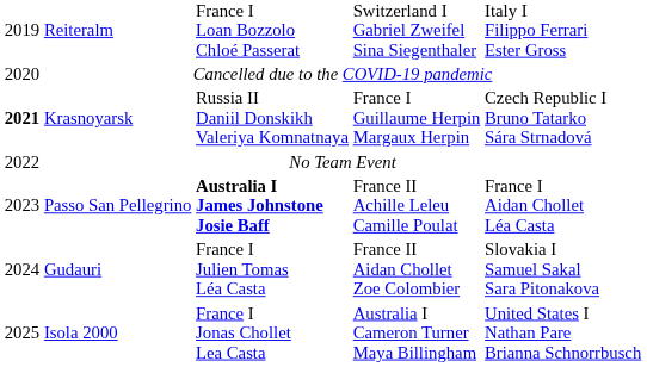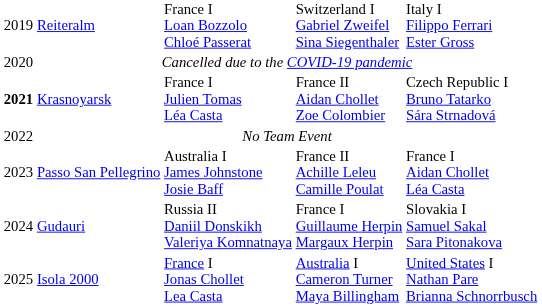 <table>
 <tr>
 <td>2019</td>
 <td> <a href='#'>Reiteralm</a></td>
 <td> France I<br><a href='#'>Loan Bozzolo</a><br><a href='#'>Chloé Passerat</a></td>
 <td> Switzerland I<br><a href='#'>Gabriel Zweifel</a><br><a href='#'>Sina Siegenthaler</a></td>
 <td> Italy I<br><a href='#'>Filippo Ferrari</a><br><a href='#'>Ester Gross</a></td>
 </tr>
 <tr>
 <td>2020</td>
 <td colspan=4 align=center><em>Cancelled due to the <a href='#'>COVID-19 pandemic</a></em></td>
 </tr>
 <tr>
 <td><strong>2021</strong></td>
 <td> <a href='#'>Krasnoyarsk</a></td>
-<td> Russia II<br><a href='#'>Daniil Donskikh</a><br><a href='#'>Valeriya Komnatnaya</a></td>
-<td> France I<br><a href='#'>Guillaume Herpin</a><br><a href='#'>Margaux Herpin</a></td>
+<td> France I<br><a href='#'>Julien Tomas</a><br><a href='#'>Léa Casta</a></td>
+<td> France II<br><a href='#'>Aidan Chollet</a><br><a href='#'>Zoe Colombier</a></td>
 <td> Czech Republic I<br><a href='#'>Bruno Tatarko</a><br><a href='#'>Sára Strnadová</a></td>
 </tr>
 <tr>
 <td>2022</td>
 <td colspan=4 align=center><em>No Team Event</em></td>
 </tr>
 <tr>
 <td>2023</td>
 <td> <a href='#'>Passo San Pellegrino</a></td>
-<td><strong> Australia I<br><a href='#'>James Johnstone</a><br><a href='#'>Josie Baff</a></strong></td>
+<td> Australia I<br><a href='#'>James Johnstone</a><br><a href='#'>Josie Baff</a></td>
 <td> France II<br><a href='#'>Achille Leleu</a><br><a href='#'>Camille Poulat</a></td>
 <td> France I<br><a href='#'>Aidan Chollet</a><br><a href='#'>Léa Casta</a></td>
 </tr>
 <tr>
 <td>2024</td>
 <td> <a href='#'>Gudauri</a></td>
-<td> France I<br><a href='#'>Julien Tomas</a><br><a href='#'>Léa Casta</a></td>
-<td> France II<br><a href='#'>Aidan Chollet</a><br><a href='#'>Zoe Colombier</a></td>
+<td> Russia II<br><a href='#'>Daniil Donskikh</a><br><a href='#'>Valeriya Komnatnaya</a></td>
+<td> France I<br><a href='#'>Guillaume Herpin</a><br><a href='#'>Margaux Herpin</a></td>
 <td> Slovakia I<br><a href='#'>Samuel Sakal</a><br><a href='#'>Sara Pitonakova</a></td>
 </tr>
 <tr>
 <td>2025</td>
 <td> <a href='#'>Isola 2000</a></td>
 <td> <a href='#'>France</a> I<br><a href='#'>Jonas Chollet</a><br><a href='#'>Lea Casta</a></td>
 <td> <a href='#'>Australia</a> I<br><a href='#'>Cameron Turner</a><br><a href='#'>Maya Billingham</a></td>
 <td> <a href='#'>United States</a> I<br><a href='#'>Nathan Pare</a><br><a href='#'>Brianna Schnorrbusch</a></td>
 </tr>
 </table>
